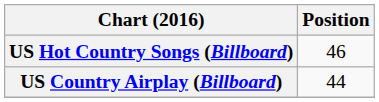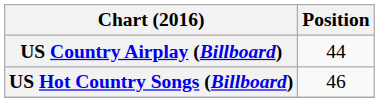 <table class="wikitable sortable plainrowheaders" style="text-align:center">
 <tr>
 <th scope="col">Chart (2016)</th>
 <th scope="col">Position</th>
 </tr>
 <tr>
+<th scope="row">US <a href='#'>Country Airplay</a> (<em><a href='#'>Billboard</a></em>)</th>
+<td>44</td>
+</tr>
+<tr>
 <th scope="row">US <a href='#'>Hot Country Songs</a> (<em><a href='#'>Billboard</a></em>)</th>
 <td>46</td>
 </tr>
 <tr>
-<th scope="row">US <a href='#'>Country Airplay</a> (<em><a href='#'>Billboard</a></em>)</th>
-<td>44</td>
-</tr>
-<tr>
 </tr>
 </table>
